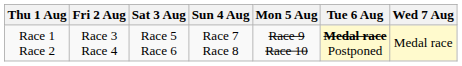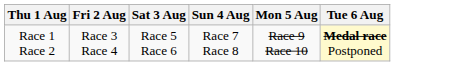 <table class="wikitable" style="text-align: center;">
 <tr>
 <th>Thu 1 Aug</th>
 <th>Fri 2 Aug</th>
 <th>Sat 3 Aug</th>
 <th>Sun 4 Aug</th>
 <th>Mon 5 Aug</th>
 <th>Tue 6 Aug</th>
-<th>Wed 7 Aug</th>
 </tr>
 <tr>
 <td>Race 1<br>Race 2</td>
 <td>Race 3<br>Race 4</td>
 <td>Race 5<br>Race 6</td>
 <td>Race 7<br>Race 8</td>
 <td><s>Race 9<br>Race 10</s></td>
 <td style=background:lemonchiffon><s><strong>Medal race</strong></s><br>Postponed</td>
-<td style=background:lemonchiffon>Medal race</td>
 </tr>
 </table>
